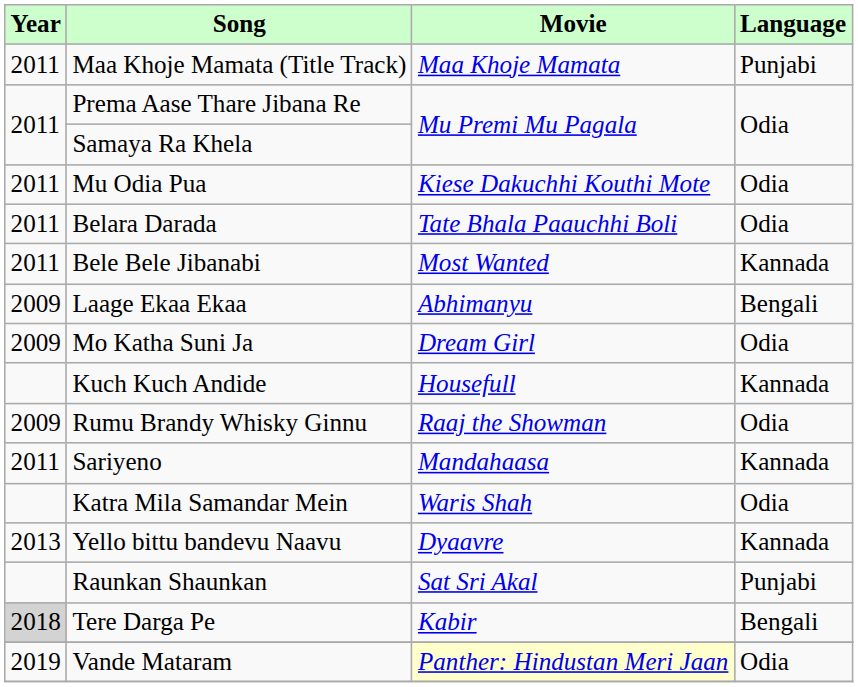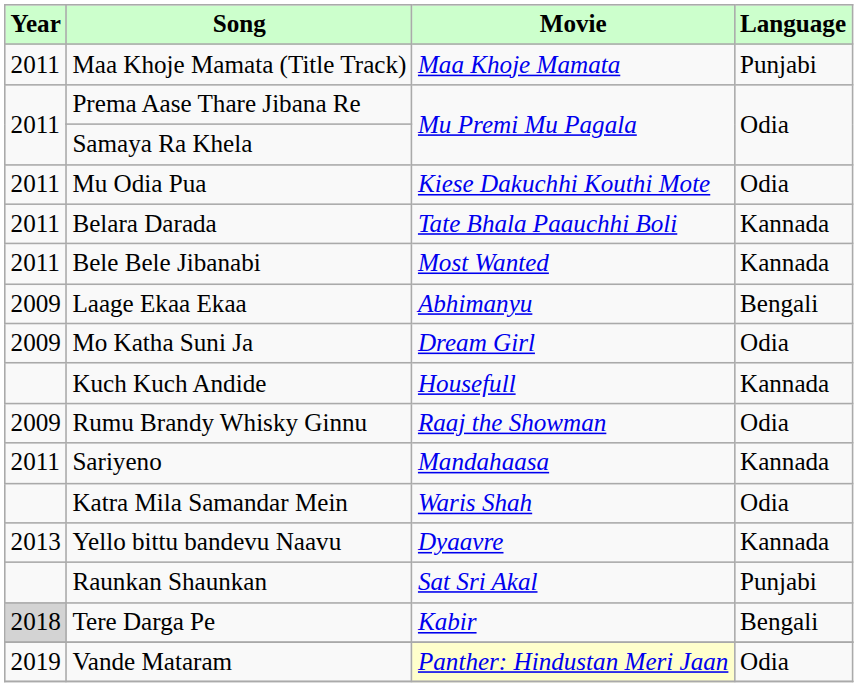 <table class="wikitable sortable">
 <tr>
 <th style="background:#cfc; text-align:center;"><strong>Year</strong></th>
 <th style="background:#cfc; text-align:center;"><strong>Song</strong></th>
 <th style="background:#cfc; text-align:center;"><strong>Movie</strong></th>
 <th style="background:#cfc; text-align:center;"><strong>Language</strong></th>
 </tr>
 <tr>
 <td>2011</td>
 <td>Maa Khoje Mamata (Title Track)</td>
 <td><em><a href='#'>Maa Khoje Mamata</a></em></td>
 <td>Punjabi</td>
 </tr>
 <tr>
 <td rowspan=2>2011</td>
 <td>Prema Aase Thare Jibana Re</td>
 <td rowspan=2><em><a href='#'>Mu Premi Mu Pagala</a></em></td>
 <td rowspan=2>Odia</td>
 </tr>
 <tr>
 <td>Samaya Ra Khela</td>
 </tr>
 <tr>
 <td>2011</td>
 <td>Mu Odia Pua</td>
 <td><em><a href='#'>Kiese Dakuchhi Kouthi Mote</a></em></td>
 <td>Odia</td>
 </tr>
 <tr>
 <td>2011</td>
 <td>Belara Darada</td>
 <td><em><a href='#'>Tate Bhala Paauchhi Boli</a></em></td>
-<td>Odia</td>
+<td>Kannada</td>
 </tr>
 <tr>
 <td>2011</td>
 <td>Bele Bele Jibanabi</td>
 <td><em><a href='#'>Most Wanted</a></em></td>
 <td>Kannada</td>
 </tr>
 <tr>
 <td>2009</td>
 <td>Laage Ekaa Ekaa</td>
 <td><em><a href='#'>Abhimanyu</a></em></td>
 <td>Bengali</td>
 </tr>
 <tr>
 <td>2009</td>
 <td>Mo Katha Suni Ja</td>
 <td><em><a href='#'>Dream Girl</a></em></td>
 <td>Odia</td>
 </tr>
 <tr>
 <td></td>
 <td>Kuch Kuch Andide</td>
 <td><em><a href='#'>Housefull</a></em></td>
 <td>Kannada</td>
 </tr>
 <tr>
 <td>2009</td>
 <td>Rumu Brandy Whisky Ginnu</td>
 <td><em><a href='#'>Raaj the Showman</a></em></td>
 <td>Odia</td>
 </tr>
 <tr>
 <td>2011</td>
 <td>Sariyeno</td>
 <td><em><a href='#'>Mandahaasa</a></em></td>
 <td>Kannada</td>
 </tr>
 <tr>
 <td></td>
 <td>Katra Mila Samandar Mein</td>
 <td><em><a href='#'>Waris Shah</a></em></td>
 <td>Odia</td>
 </tr>
 <tr>
 <td>2013</td>
 <td>Yello bittu bandevu Naavu</td>
 <td><em><a href='#'>Dyaavre</a></em></td>
 <td>Kannada</td>
 </tr>
 <tr>
 <td></td>
 <td>Raunkan Shaunkan</td>
 <td><em><a href='#'>Sat Sri Akal</a></em></td>
 <td>Punjabi</td>
 </tr>
 <tr>
 <td style="background: lightgrey;">2018</td>
 <td>Tere Darga Pe</td>
 <td><em><a href='#'>Kabir</a></em></td>
 <td>Bengali</td>
 </tr>
 <tr>
 </tr>
 <tr>
 <td>2019</td>
 <td>Vande Mataram</td>
 <td style="background:#ffc;"><em><a href='#'>Panther: Hindustan Meri Jaan</a></em></td>
 <td>Odia</td>
 </tr>
 <tr>
 </tr>
 </table>
